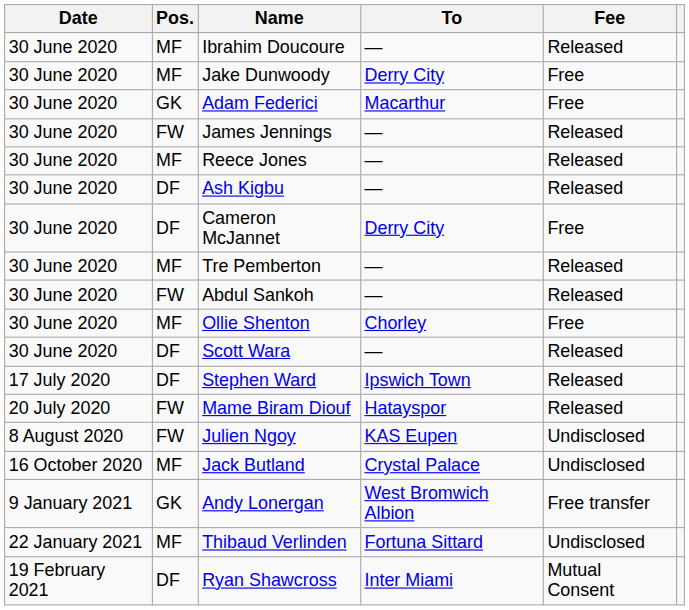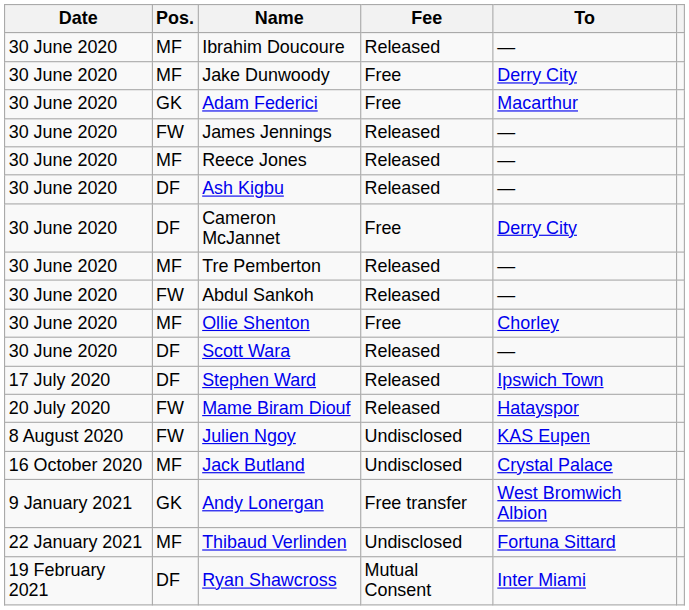 <table class="wikitable">
 <tr>
 <th>Date</th>
 <th>Pos.</th>
 <th>Name</th>
+<th>Fee</th>
 <th>To</th>
-<th>Fee</th>
 <th></th>
 </tr>
 <tr>
 <td>30 June 2020</td>
 <td>MF</td>
 <td> Ibrahim Doucoure</td>
+<td>Released</td>
 <td>—</td>
-<td>Released</td>
 <td></td>
 </tr>
 <tr>
 <td>30 June 2020</td>
 <td>MF</td>
 <td> Jake Dunwoody</td>
+<td>Free</td>
 <td> <a href='#'>Derry City</a></td>
-<td>Free</td>
 <td></td>
 </tr>
 <tr>
 <td>30 June 2020</td>
 <td>GK</td>
 <td> <a href='#'>Adam Federici</a></td>
+<td>Free</td>
 <td> <a href='#'>Macarthur</a></td>
-<td>Free</td>
 <td></td>
 </tr>
 <tr>
 <td>30 June 2020</td>
 <td>FW</td>
 <td> James Jennings</td>
+<td>Released</td>
 <td>—</td>
-<td>Released</td>
 <td></td>
 </tr>
 <tr>
 <td>30 June 2020</td>
 <td>MF</td>
 <td> Reece Jones</td>
+<td>Released</td>
 <td>—</td>
-<td>Released</td>
 <td></td>
 </tr>
 <tr>
 <td>30 June 2020</td>
 <td>DF</td>
 <td> <a href='#'>Ash Kigbu</a></td>
+<td>Released</td>
 <td>—</td>
-<td>Released</td>
 <td></td>
 </tr>
 <tr>
 <td>30 June 2020</td>
 <td>DF</td>
 <td> Cameron McJannet</td>
+<td>Free</td>
 <td> <a href='#'>Derry City</a></td>
-<td>Free</td>
 <td></td>
 </tr>
 <tr>
 <td>30 June 2020</td>
 <td>MF</td>
 <td> Tre Pemberton</td>
+<td>Released</td>
 <td>—</td>
-<td>Released</td>
 <td></td>
 </tr>
 <tr>
 <td>30 June 2020</td>
 <td>FW</td>
 <td> Abdul Sankoh</td>
+<td>Released</td>
 <td>—</td>
-<td>Released</td>
 <td></td>
 </tr>
 <tr>
 <td>30 June 2020</td>
 <td>MF</td>
 <td> <a href='#'>Ollie Shenton</a></td>
+<td>Free</td>
 <td> <a href='#'>Chorley</a></td>
-<td>Free</td>
 <td></td>
 </tr>
 <tr>
 <td>30 June 2020</td>
 <td>DF</td>
 <td> <a href='#'>Scott Wara</a></td>
+<td>Released</td>
 <td>—</td>
-<td>Released</td>
 <td></td>
 </tr>
 <tr>
 <td>17 July 2020</td>
 <td>DF</td>
 <td> <a href='#'>Stephen Ward</a></td>
+<td>Released</td>
 <td> <a href='#'>Ipswich Town</a></td>
-<td>Released</td>
 <td></td>
 </tr>
 <tr>
 <td>20 July 2020</td>
 <td>FW</td>
 <td> <a href='#'>Mame Biram Diouf</a></td>
+<td>Released</td>
 <td> <a href='#'>Hatayspor</a></td>
-<td>Released</td>
 <td></td>
 </tr>
 <tr>
 <td>8 August 2020</td>
 <td>FW</td>
 <td> <a href='#'>Julien Ngoy</a></td>
+<td>Undisclosed</td>
 <td> <a href='#'>KAS Eupen</a></td>
-<td>Undisclosed</td>
 <td></td>
 </tr>
 <tr>
 <td>16 October 2020</td>
 <td>MF</td>
 <td> <a href='#'>Jack Butland</a></td>
+<td>Undisclosed</td>
 <td> <a href='#'>Crystal Palace</a></td>
-<td>Undisclosed</td>
 <td></td>
 </tr>
 <tr>
 <td>9 January 2021</td>
 <td>GK</td>
 <td> <a href='#'>Andy Lonergan</a></td>
+<td>Free transfer</td>
 <td> <a href='#'>West Bromwich Albion</a></td>
-<td>Free transfer</td>
 <td></td>
 </tr>
 <tr>
 <td>22 January 2021</td>
 <td>MF</td>
 <td> <a href='#'>Thibaud Verlinden</a></td>
+<td>Undisclosed</td>
 <td> <a href='#'>Fortuna Sittard</a></td>
-<td>Undisclosed</td>
 <td></td>
 </tr>
 <tr>
 <td>19 February 2021</td>
 <td>DF</td>
 <td> <a href='#'>Ryan Shawcross</a></td>
+<td>Mutual Consent</td>
 <td> <a href='#'>Inter Miami</a></td>
-<td>Mutual Consent</td>
 <td></td>
 </tr>
 </table>
